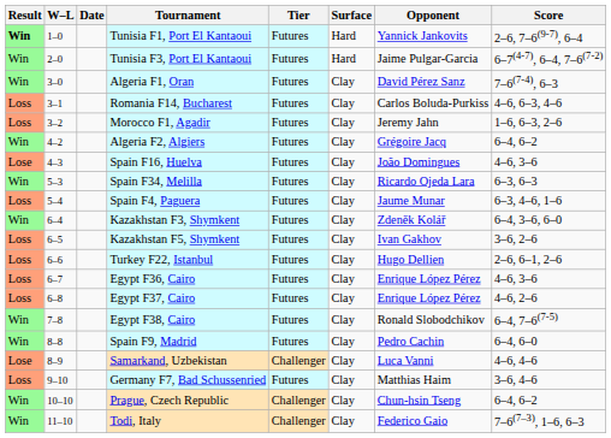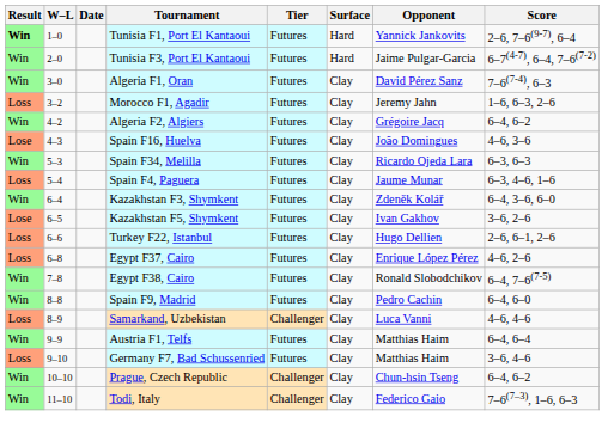 <table class="sortable wikitable">
 <tr>
 <th>Result</th>
 <th class="unsortable">W–L</th>
 <th>Date</th>
 <th>Tournament</th>
 <th>Tier</th>
 <th>Surface</th>
 <th>Opponent</th>
 <th class="unsortable">Score</th>
 </tr>
 <tr>
 <td bgcolor=98fb98><strong>Win</strong></td>
 <td><small>1–0</small></td>
 <td></td>
 <td style="background:#cffcff;">Tunisia F1, <a href='#'>Port El Kantaoui</a></td>
 <td style="background:#cffcff;">Futures</td>
 <td>Hard</td>
 <td> <a href='#'>Yannick Jankovits</a></td>
 <td>2–6, 7–6<sup>(9-7)</sup>, 6–4</td>
 </tr>
 <tr>
 <td bgcolor=98fb98>Win</td>
 <td><small>2–0</small></td>
 <td></td>
 <td style="background:#cffcff;">Tunisia F3, <a href='#'>Port El Kantaoui</a></td>
 <td style="background:#cffcff;">Futures</td>
 <td>Hard</td>
 <td> Jaime Pulgar-Garcia</td>
 <td>6–7<sup>(4-7)</sup>, 6–4, 7–6<sup>(7-2)</sup></td>
 </tr>
 <tr>
 <td bgcolor=98fb98>Win</td>
 <td><small>3–0</small></td>
 <td></td>
 <td style="background:#cffcff;">Algeria F1, <a href='#'>Oran</a></td>
 <td style="background:#cffcff;">Futures</td>
 <td>Clay</td>
 <td> <a href='#'>David Pérez Sanz</a></td>
 <td>7–6<sup>(7-4)</sup>, 6–3</td>
-</tr>
-<tr>
-<td bgcolor=ffa07a>Loss</td>
-<td><small>3–1</small></td>
-<td></td>
-<td style="background:#cffcff;">Romania F14, <a href='#'>Bucharest</a></td>
-<td style="background:#cffcff;">Futures</td>
-<td>Clay</td>
-<td> Carlos Boluda-Purkiss</td>
-<td>4–6, 6–3, 4–6</td>
 </tr>
 <tr>
 <td bgcolor=ffa07a>Loss</td>
 <td><small>3–2</small></td>
 <td></td>
 <td style="background:#cffcff;">Morocco F1, <a href='#'>Agadir</a></td>
 <td style="background:#cffcff;">Futures</td>
 <td>Clay</td>
 <td> Jeremy Jahn</td>
 <td>1–6, 6–3, 2–6</td>
 </tr>
 <tr>
 <td bgcolor=98fb98>Win</td>
 <td><small>4–2</small></td>
 <td></td>
 <td style="background:#cffcff;">Algeria F2, <a href='#'>Algiers</a></td>
 <td style="background:#cffcff;">Futures</td>
 <td>Clay</td>
 <td> <a href='#'>Grégoire Jacq</a></td>
 <td>6–4, 6–2</td>
 </tr>
 <tr>
 <td bgcolor=ffa07a>Lose</td>
 <td><small>4–3</small></td>
 <td></td>
 <td style="background:#cffcff;">Spain F16, <a href='#'>Huelva</a></td>
 <td style="background:#cffcff;">Futures</td>
 <td>Clay</td>
 <td> <a href='#'>João Domingues</a></td>
 <td>4–6, 3–6</td>
 </tr>
 <tr>
 <td bgcolor=98fb98>Win</td>
 <td><small>5–3</small></td>
 <td></td>
 <td style="background:#cffcff;">Spain F34, <a href='#'>Melilla</a></td>
 <td style="background:#cffcff;">Futures</td>
 <td>Clay</td>
 <td> <a href='#'>Ricardo Ojeda Lara</a></td>
 <td>6–3, 6–3</td>
 </tr>
 <tr>
 <td bgcolor=ffa07a>Loss</td>
 <td><small>5–4</small></td>
 <td></td>
 <td style="background:#cffcff;">Spain F4, <a href='#'>Paguera</a></td>
 <td style="background:#cffcff;">Futures</td>
 <td>Clay</td>
 <td> <a href='#'>Jaume Munar</a></td>
 <td>6–3, 4–6, 1–6</td>
 </tr>
 <tr>
 <td bgcolor=98fb98>Win</td>
 <td><small>6–4</small></td>
 <td></td>
 <td style="background:#cffcff;">Kazakhstan F3, <a href='#'>Shymkent</a></td>
 <td style="background:#cffcff;">Futures</td>
 <td>Clay</td>
 <td> <a href='#'>Zdeněk Kolář</a></td>
 <td>6–4, 3–6, 6–0</td>
 </tr>
 <tr>
-<td bgcolor=ffa07a>Loss</td>
+<td bgcolor=ffa07a>Lose</td>
 <td><small>6–5</small></td>
 <td></td>
 <td style="background:#cffcff;">Kazakhstan F5, <a href='#'>Shymkent</a></td>
 <td style="background:#cffcff;">Futures</td>
 <td>Clay</td>
 <td> <a href='#'>Ivan Gakhov</a></td>
 <td>3–6, 2–6</td>
 </tr>
 <tr>
 <td bgcolor=ffa07a>Loss</td>
 <td><small>6–6</small></td>
 <td></td>
 <td style="background:#cffcff;">Turkey F22, <a href='#'>Istanbul</a></td>
 <td style="background:#cffcff;">Futures</td>
 <td>Clay</td>
 <td> <a href='#'>Hugo Dellien</a></td>
 <td>2–6, 6–1, 2–6</td>
-</tr>
-<tr>
-<td bgcolor=ffa07a>Loss</td>
-<td><small>6–7</small></td>
-<td></td>
-<td style="background:#cffcff;">Egypt F36, <a href='#'>Cairo</a></td>
-<td style="background:#cffcff;">Futures</td>
-<td>Clay</td>
-<td> <a href='#'>Enrique López Pérez</a></td>
-<td>4–6, 3–6</td>
 </tr>
 <tr>
 <td bgcolor=ffa07a>Loss</td>
 <td><small>6–8</small></td>
 <td></td>
 <td style="background:#cffcff;">Egypt F37, <a href='#'>Cairo</a></td>
 <td style="background:#cffcff;">Futures</td>
 <td>Clay</td>
 <td> <a href='#'>Enrique López Pérez</a></td>
 <td>4–6, 2–6</td>
 </tr>
 <tr>
 <td bgcolor=98fb98>Win</td>
 <td><small>7–8</small></td>
 <td></td>
 <td style="background:#cffcff;">Egypt F38, <a href='#'>Cairo</a></td>
 <td style="background:#cffcff;">Futures</td>
 <td>Clay</td>
 <td> Ronald Slobodchikov</td>
 <td>6–4, 7–6<sup>(7-5)</sup></td>
 </tr>
 <tr>
 <td bgcolor=98fb98>Win</td>
 <td><small>8–8</small></td>
 <td></td>
 <td style="background:#cffcff;">Spain F9, <a href='#'>Madrid</a></td>
 <td style="background:#cffcff;">Futures</td>
 <td>Clay</td>
 <td> <a href='#'>Pedro Cachin</a></td>
 <td>6–4, 6–0</td>
 </tr>
 <tr>
-<td bgcolor=ffa07a>Lose</td>
+<td bgcolor=ffa07a>Loss</td>
 <td><small>8–9</small></td>
 <td><a href='#'></a></td>
 <td style="background:moccasin;"><a href='#'>Samarkand</a>, Uzbekistan</td>
 <td style="background:moccasin;">Challenger</td>
 <td>Clay</td>
 <td> <a href='#'>Luca Vanni</a></td>
 <td>4–6, 4–6</td>
+</tr>
+<tr>
+<td bgcolor=98fb98>Win</td>
+<td><small>9–9</small></td>
+<td></td>
+<td style="background:#cffcff;">Austria F1, <a href='#'>Telfs</a></td>
+<td style="background:#cffcff;">Futures</td>
+<td>Clay</td>
+<td> Matthias Haim</td>
+<td>6–4, 6–4</td>
 </tr>
 <tr>
 <td bgcolor=ffa07a>Loss</td>
 <td><small>9–10</small></td>
 <td></td>
 <td style="background:#cffcff;">Germany F7, <a href='#'>Bad Schussenried</a></td>
 <td style="background:#cffcff;">Futures</td>
 <td>Clay</td>
 <td> Matthias Haim</td>
 <td>3–6, 4–6</td>
 </tr>
 <tr>
 <td bgcolor=98fb98>Win</td>
 <td><small>10–10</small></td>
 <td><a href='#'></a></td>
 <td style="background:moccasin;"><a href='#'>Prague</a>, Czech Republic</td>
 <td style="background:moccasin;">Challenger</td>
 <td>Clay</td>
 <td> <a href='#'>Chun-hsin Tseng</a></td>
 <td>6–4, 6–2</td>
 </tr>
 <tr>
 <td bgcolor=98fb98>Win</td>
 <td><small>11–10</small></td>
 <td><a href='#'></a></td>
 <td style="background:moccasin;"><a href='#'>Todi</a>, Italy</td>
 <td style="background:moccasin;">Challenger</td>
 <td>Clay</td>
 <td> <a href='#'>Federico Gaio</a></td>
 <td>7–6<sup>(7–3)</sup>, 1–6, 6–3</td>
 </tr>
 </table>
